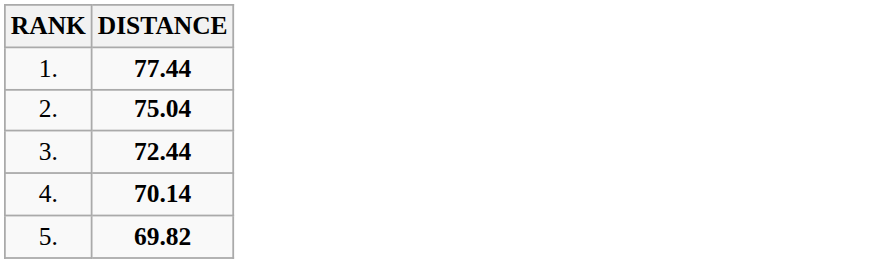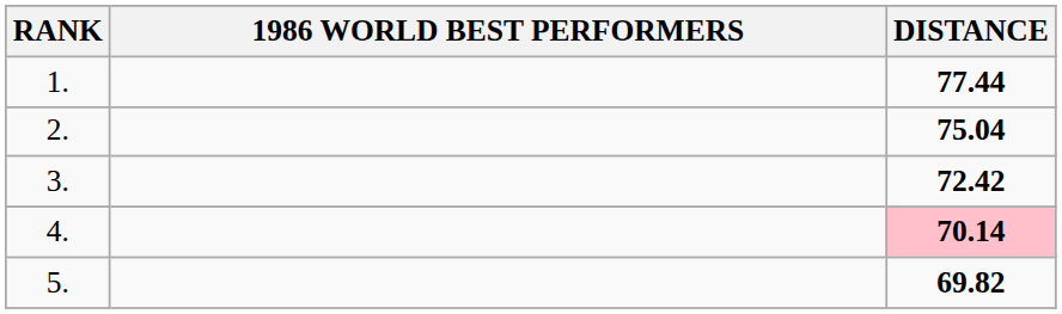 <table class="wikitable" style="border-collapse: collapse; font-size: 90%;">
 <tr>
 <th>RANK</th>
+<th align="center" style="width: 25em">1986 WORLD BEST PERFORMERS</th>
 <th align="center" style="width: 5em">DISTANCE</th>
 </tr>
 <tr>
 <td align="center">1.</td>
+<td></td>
 <td align="center"><strong>77.44</strong></td>
 </tr>
 <tr>
 <td align="center">2.</td>
+<td></td>
 <td align="center"><strong>75.04</strong></td>
 </tr>
 <tr>
 <td align="center">3.</td>
-<td align="center"><strong>72.44</strong></td>
+<td></td>
+<td align="center"><strong>72.42</strong></td>
 </tr>
 <tr>
 <td align="center">4.</td>
-<td align="center"><strong>70.14</strong></td>
+<td></td>
+<td align="center" style="background: pink;"><strong>70.14</strong></td>
 </tr>
 <tr>
 <td align="center">5.</td>
+<td></td>
 <td align="center"><strong>69.82</strong></td>
 </tr>
 </table>
